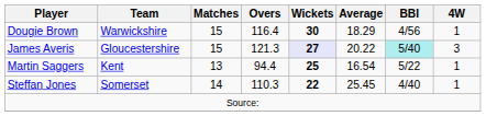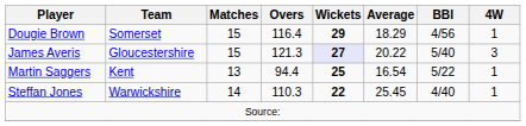 <table class="wikitable" style="text-align:center;">
 <tr>
 <th width=125>Player</th>
 <th width=125>Team</th>
 <th width=60>Matches</th>
 <th width=60>Overs</th>
 <th width=60>Wickets</th>
 <th width=60>Average</th>
 <th width=60>BBI</th>
 <th width=60>4W</th>
 </tr>
 <tr>
 <td align="left"><a href='#'>Dougie Brown</a></td>
-<td align="left"><a href='#'>Warwickshire</a></td>
+<td align="left"><a href='#'>Somerset</a></td>
 <td>15</td>
 <td>116.4</td>
-<td><strong>30</strong></td>
+<td><strong>29</strong></td>
 <td>18.29</td>
 <td>4/56</td>
 <td>1</td>
 </tr>
 <tr>
 <td align="left"><a href='#'>James Averis</a></td>
 <td align="left"><a href='#'>Gloucestershire</a></td>
 <td>15</td>
 <td>121.3</td>
 <td style="background: lavender;"><strong>27</strong></td>
 <td>20.22</td>
-<td style="background: paleturquoise;">5/40</td>
+<td>5/40</td>
 <td>3</td>
 </tr>
 <tr>
 <td align="left"><a href='#'>Martin Saggers</a></td>
 <td align="left"><a href='#'>Kent</a></td>
 <td>13</td>
 <td>94.4</td>
 <td><strong>25</strong></td>
 <td>16.54</td>
 <td>5/22</td>
 <td>1</td>
 </tr>
 <tr>
 <td align="left"><a href='#'>Steffan Jones</a></td>
-<td align="left"><a href='#'>Somerset</a></td>
+<td align="left"><a href='#'>Warwickshire</a></td>
 <td>14</td>
 <td>110.3</td>
 <td><strong>22</strong></td>
 <td>25.45</td>
 <td>4/40</td>
 <td>1</td>
 </tr>
 <tr>
 <td colspan=8><small>Source:</small></td>
 </tr>
 <tr>
 </tr>
 </table>
